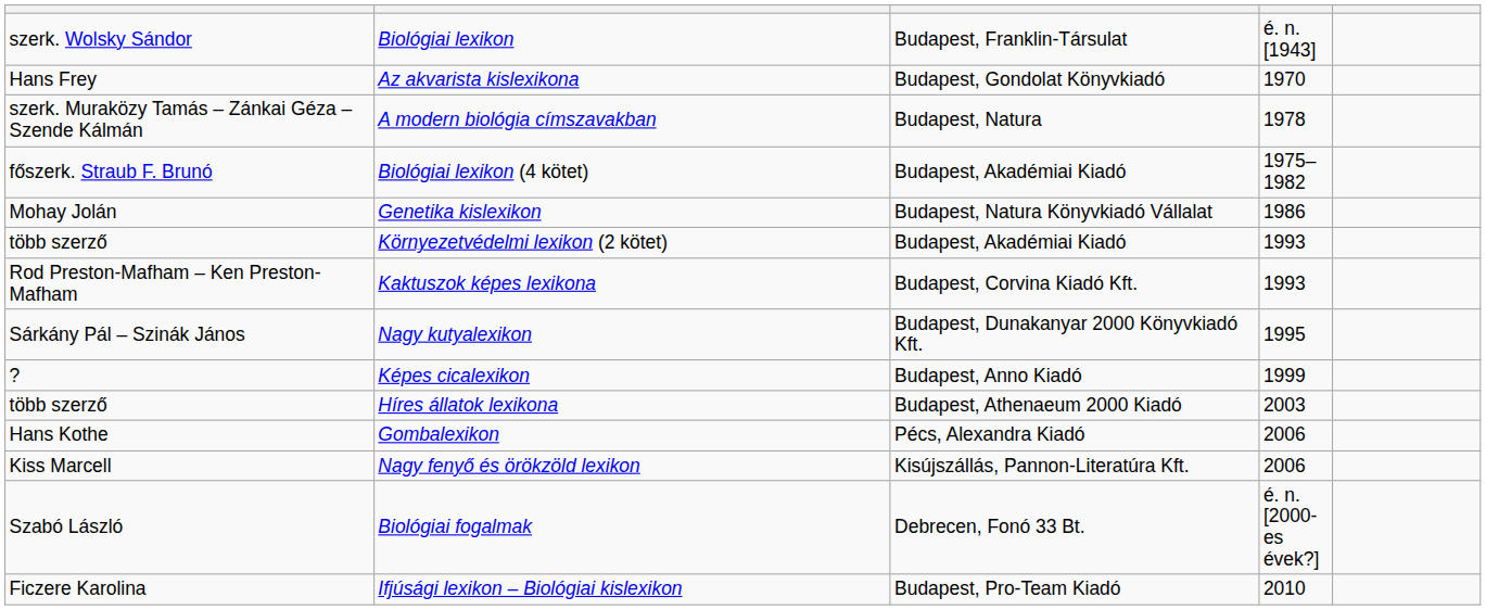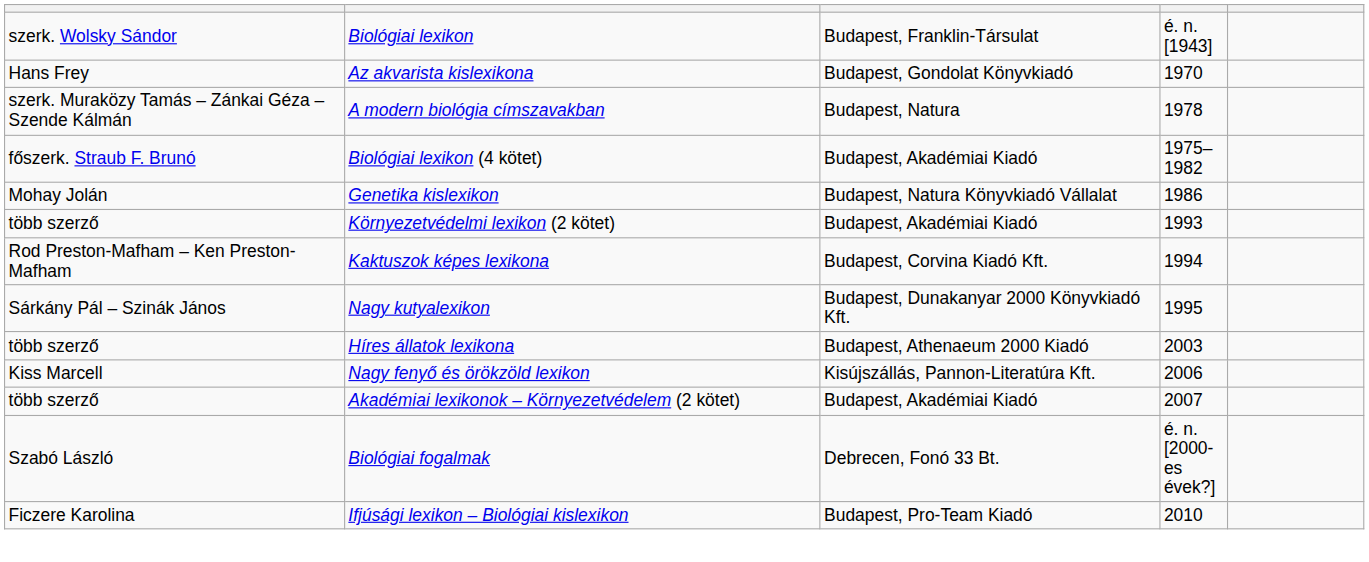 <table class="wikitable sortable">
 <tr>
 <th bgcolor="#DAA520" width="25%"></th>
 <th bgcolor="#DAA520" width="35%"></th>
 <th bgcolor="#DAA520" width="25%"></th>
 <th bgcolor="#DAA520" width="5%"></th>
 <th bgcolor="#DAA520" width="10%"></th>
 </tr>
 <tr>
 <td>szerk. <a href='#'>Wolsky Sándor</a></td>
 <td><em><a href='#'>Biológiai lexikon</a></em></td>
 <td>Budapest, Franklin-Társulat</td>
 <td>é. n. [1943]</td>
 <td></td>
 </tr>
 <tr>
 <td>Hans Frey</td>
 <td><em><a href='#'>Az akvarista kislexikona</a></em></td>
 <td>Budapest, Gondolat Könyvkiadó</td>
 <td>1970</td>
 <td></td>
 </tr>
 <tr>
 <td>szerk. Muraközy Tamás – Zánkai Géza – Szende Kálmán</td>
 <td><em><a href='#'>A modern biológia címszavakban</a></em></td>
 <td>Budapest, Natura</td>
 <td>1978</td>
 <td></td>
 </tr>
 <tr>
 <td>főszerk. <a href='#'>Straub F. Brunó</a></td>
 <td><em><a href='#'>Biológiai lexikon</a></em> (4 kötet)</td>
 <td>Budapest, Akadémiai Kiadó</td>
 <td>1975–1982</td>
 <td></td>
 </tr>
 <tr>
 <td>Mohay Jolán</td>
 <td><em><a href='#'>Genetika kislexikon</a></em></td>
 <td>Budapest, Natura Könyvkiadó Vállalat</td>
 <td>1986</td>
 <td></td>
 </tr>
 <tr>
 <td>több szerző</td>
 <td><em><a href='#'>Környezetvédelmi lexikon</a></em> (2 kötet)</td>
 <td>Budapest, Akadémiai Kiadó</td>
 <td>1993</td>
 <td></td>
 </tr>
 <tr>
 <td>Rod Preston-Mafham – Ken Preston-Mafham</td>
 <td><em><a href='#'>Kaktuszok képes lexikona</a></em></td>
 <td>Budapest, Corvina Kiadó Kft.</td>
-<td>1993</td>
+<td>1994</td>
 <td></td>
 </tr>
 <tr>
 <td>Sárkány Pál – Szinák János</td>
 <td><em><a href='#'>Nagy kutyalexikon</a></em></td>
 <td>Budapest, Dunakanyar 2000 Könyvkiadó Kft.</td>
 <td>1995</td>
 <td></td>
 </tr>
 <tr>
-<td>?</td>
-<td><em><a href='#'>Képes cicalexikon</a></em></td>
-<td>Budapest, Anno Kiadó</td>
-<td>1999</td>
-<td></td>
-</tr>
-<tr>
 <td>több szerző</td>
 <td><em><a href='#'>Híres állatok lexikona</a></em></td>
 <td>Budapest, Athenaeum 2000 Kiadó</td>
 <td>2003</td>
 <td></td>
 </tr>
 <tr>
-<td>Hans Kothe</td>
-<td><em><a href='#'>Gombalexikon</a></em></td>
-<td>Pécs, Alexandra Kiadó</td>
+<td>Kiss Marcell</td>
+<td><em><a href='#'>Nagy fenyő és örökzöld lexikon</a></em></td>
+<td>Kisújszállás, Pannon-Literatúra Kft.</td>
 <td>2006</td>
 <td></td>
 </tr>
 <tr>
-<td>Kiss Marcell</td>
-<td><em><a href='#'>Nagy fenyő és örökzöld lexikon</a></em></td>
-<td>Kisújszállás, Pannon-Literatúra Kft.</td>
-<td>2006</td>
+<td>több szerző</td>
+<td><em><a href='#'>Akadémiai lexikonok – Környezetvédelem</a></em> (2 kötet)</td>
+<td>Budapest, Akadémiai Kiadó</td>
+<td>2007</td>
 <td></td>
 </tr>
 <tr>
 <td>Szabó László</td>
 <td><em><a href='#'>Biológiai fogalmak</a></em></td>
 <td>Debrecen, Fonó 33 Bt.</td>
 <td>é. n. [2000-es évek?]</td>
 <td></td>
 </tr>
 <tr>
 <td>Ficzere Karolina</td>
 <td><em><a href='#'>Ifjúsági lexikon – Biológiai kislexikon</a></em></td>
 <td>Budapest, Pro-Team Kiadó</td>
 <td>2010</td>
 <td></td>
 </tr>
 </table>
